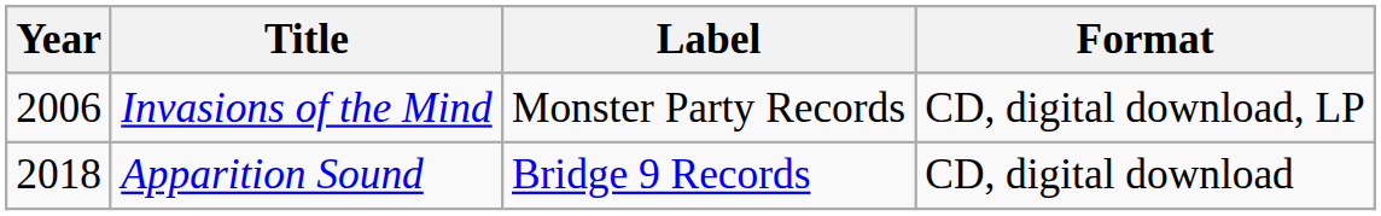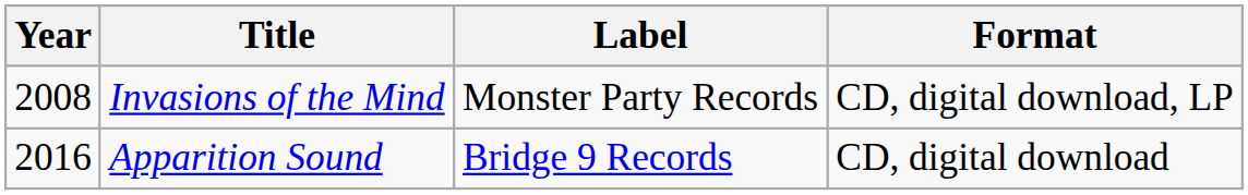 <table class="wikitable sortable">
 <tr>
 <th>Year</th>
 <th>Title</th>
 <th>Label</th>
 <th>Format</th>
 </tr>
 <tr>
-<td>2006</td>
+<td>2008</td>
 <td><em><a href='#'>Invasions of the Mind</a></em></td>
 <td>Monster Party Records</td>
 <td>CD, digital download, LP</td>
 </tr>
 <tr>
-<td>2018</td>
+<td>2016</td>
 <td><em><a href='#'>Apparition Sound</a></em></td>
 <td><a href='#'>Bridge 9 Records</a></td>
 <td>CD, digital download</td>
 </tr>
 </table>
